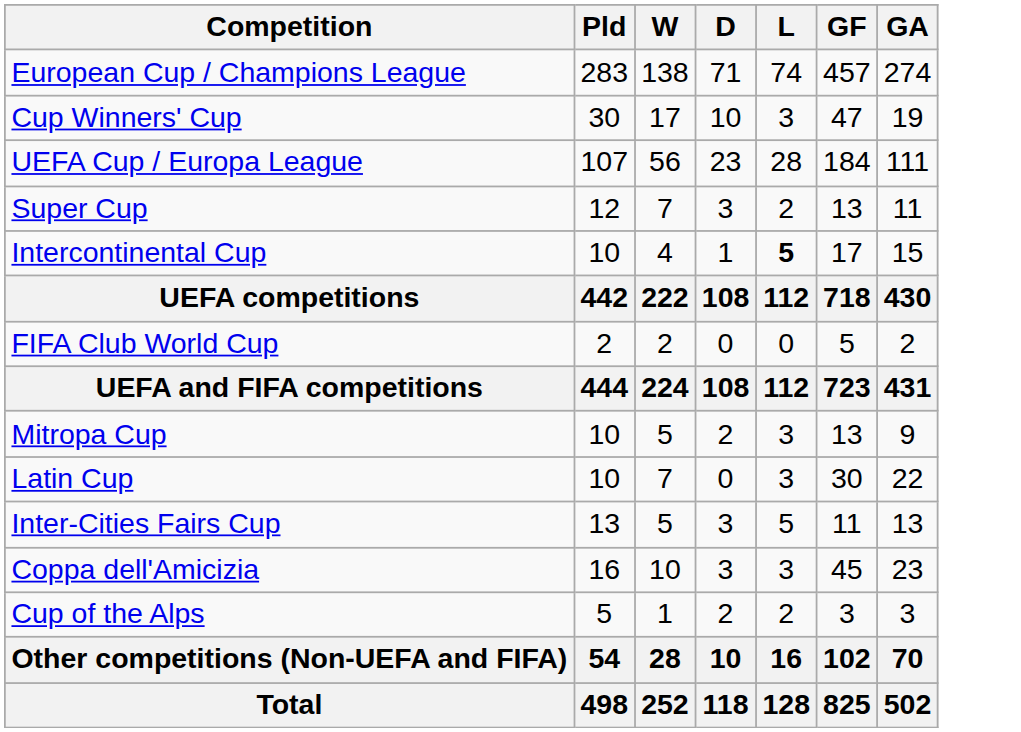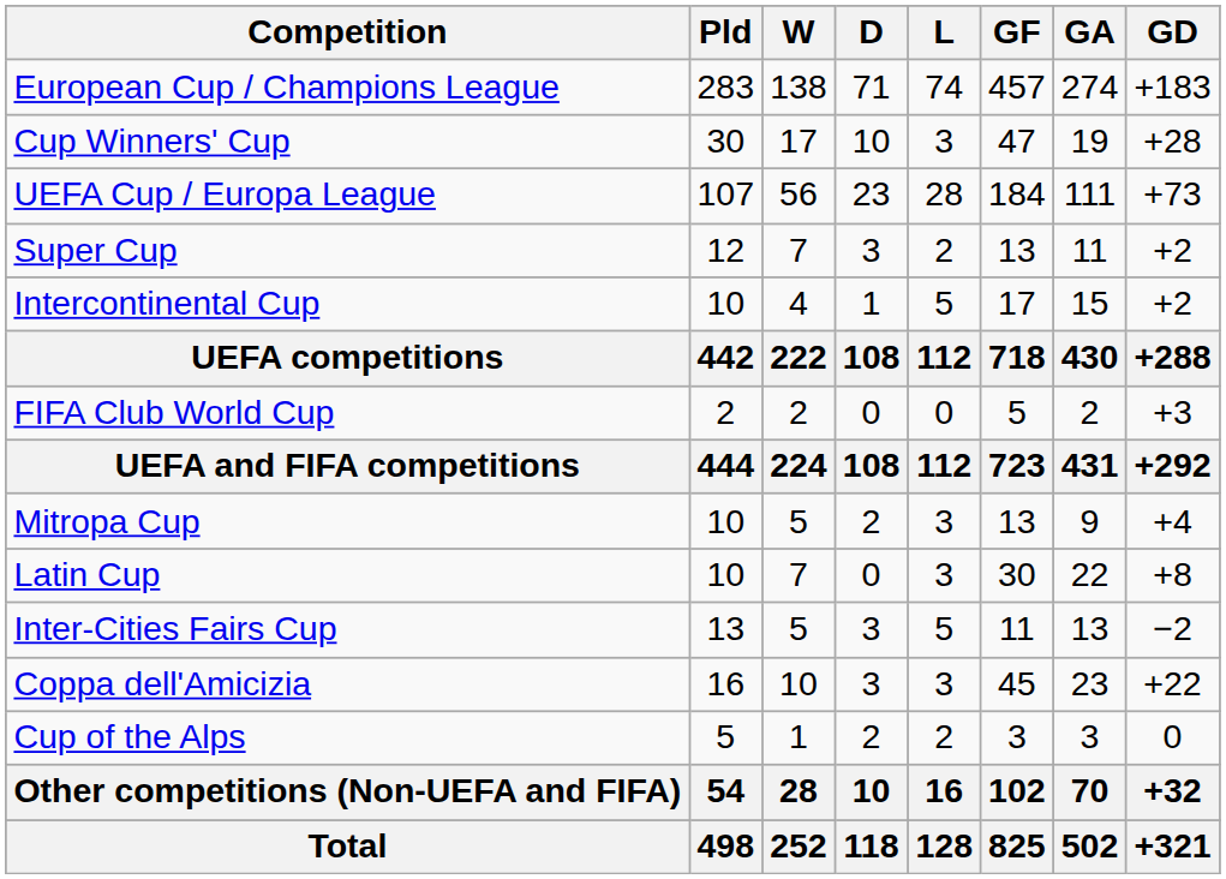 <table class="wikitable sortable" style="text-align:center">
 <tr>
 <th>Competition</th>
 <th>Pld</th>
 <th>W</th>
 <th>D</th>
 <th>L</th>
 <th>GF</th>
 <th>GA</th>
+<th>GD</th>
 </tr>
 <tr>
 <td align=left><a href='#'>European Cup / Champions League</a></td>
 <td>283</td>
 <td>138</td>
 <td>71</td>
 <td>74</td>
 <td>457</td>
 <td>274</td>
+<td>+183</td>
 </tr>
 <tr>
 <td align=left><a href='#'>Cup Winners' Cup</a></td>
 <td>30</td>
 <td>17</td>
 <td>10</td>
 <td>3</td>
 <td>47</td>
 <td>19</td>
+<td>+28</td>
 </tr>
 <tr>
 <td align=left><a href='#'>UEFA Cup / Europa League</a></td>
 <td>107</td>
 <td>56</td>
 <td>23</td>
 <td>28</td>
 <td>184</td>
 <td>111</td>
+<td>+73</td>
 </tr>
 <tr>
 <td align=left><a href='#'>Super Cup</a></td>
 <td>12</td>
 <td>7</td>
 <td>3</td>
 <td>2</td>
 <td>13</td>
 <td>11</td>
+<td>+2</td>
 </tr>
 <tr>
 <td align=left><a href='#'>Intercontinental Cup</a></td>
 <td>10</td>
 <td>4</td>
 <td>1</td>
-<td><strong>5</strong></td>
+<td>5</td>
 <td>17</td>
 <td>15</td>
+<td>+2</td>
 </tr>
 <tr>
 <th>UEFA competitions</th>
 <th>442</th>
 <th>222</th>
 <th>108</th>
 <th>112</th>
 <th>718</th>
 <th>430</th>
+<th>+288</th>
 </tr>
 <tr>
 <td align=left><a href='#'>FIFA Club World Cup</a></td>
 <td>2</td>
 <td>2</td>
 <td>0</td>
 <td>0</td>
 <td>5</td>
 <td>2</td>
+<td>+3</td>
 </tr>
 <tr>
 <th>UEFA and FIFA competitions</th>
 <th>444</th>
 <th>224</th>
 <th>108</th>
 <th>112</th>
 <th>723</th>
 <th>431</th>
+<th>+292</th>
 </tr>
 <tr>
 <td align=left><a href='#'>Mitropa Cup</a></td>
 <td>10</td>
 <td>5</td>
 <td>2</td>
 <td>3</td>
 <td>13</td>
 <td>9</td>
+<td>+4</td>
 </tr>
 <tr>
 <td align=left><a href='#'>Latin Cup</a></td>
 <td>10</td>
 <td>7</td>
 <td>0</td>
 <td>3</td>
 <td>30</td>
 <td>22</td>
+<td>+8</td>
 </tr>
 <tr>
 <td align=left><a href='#'>Inter-Cities Fairs Cup</a></td>
 <td>13</td>
 <td>5</td>
 <td>3</td>
 <td>5</td>
 <td>11</td>
 <td>13</td>
+<td>−2</td>
 </tr>
 <tr>
 <td align=left><a href='#'>Coppa dell'Amicizia</a></td>
 <td>16</td>
 <td>10</td>
 <td>3</td>
 <td>3</td>
 <td>45</td>
 <td>23</td>
+<td>+22</td>
 </tr>
 <tr>
 <td align=left><a href='#'>Cup of the Alps</a></td>
 <td>5</td>
 <td>1</td>
 <td>2</td>
 <td>2</td>
 <td>3</td>
 <td>3</td>
+<td>0</td>
 </tr>
 <tr>
 <th>Other competitions (Non-UEFA and FIFA)</th>
 <th>54</th>
 <th>28</th>
 <th>10</th>
 <th>16</th>
 <th>102</th>
 <th>70</th>
+<th>+32</th>
 </tr>
 <tr>
 <th>Total</th>
 <th>498</th>
 <th>252</th>
 <th>118</th>
 <th>128</th>
 <th>825</th>
 <th>502</th>
+<th>+321</th>
 </tr>
 </table>
